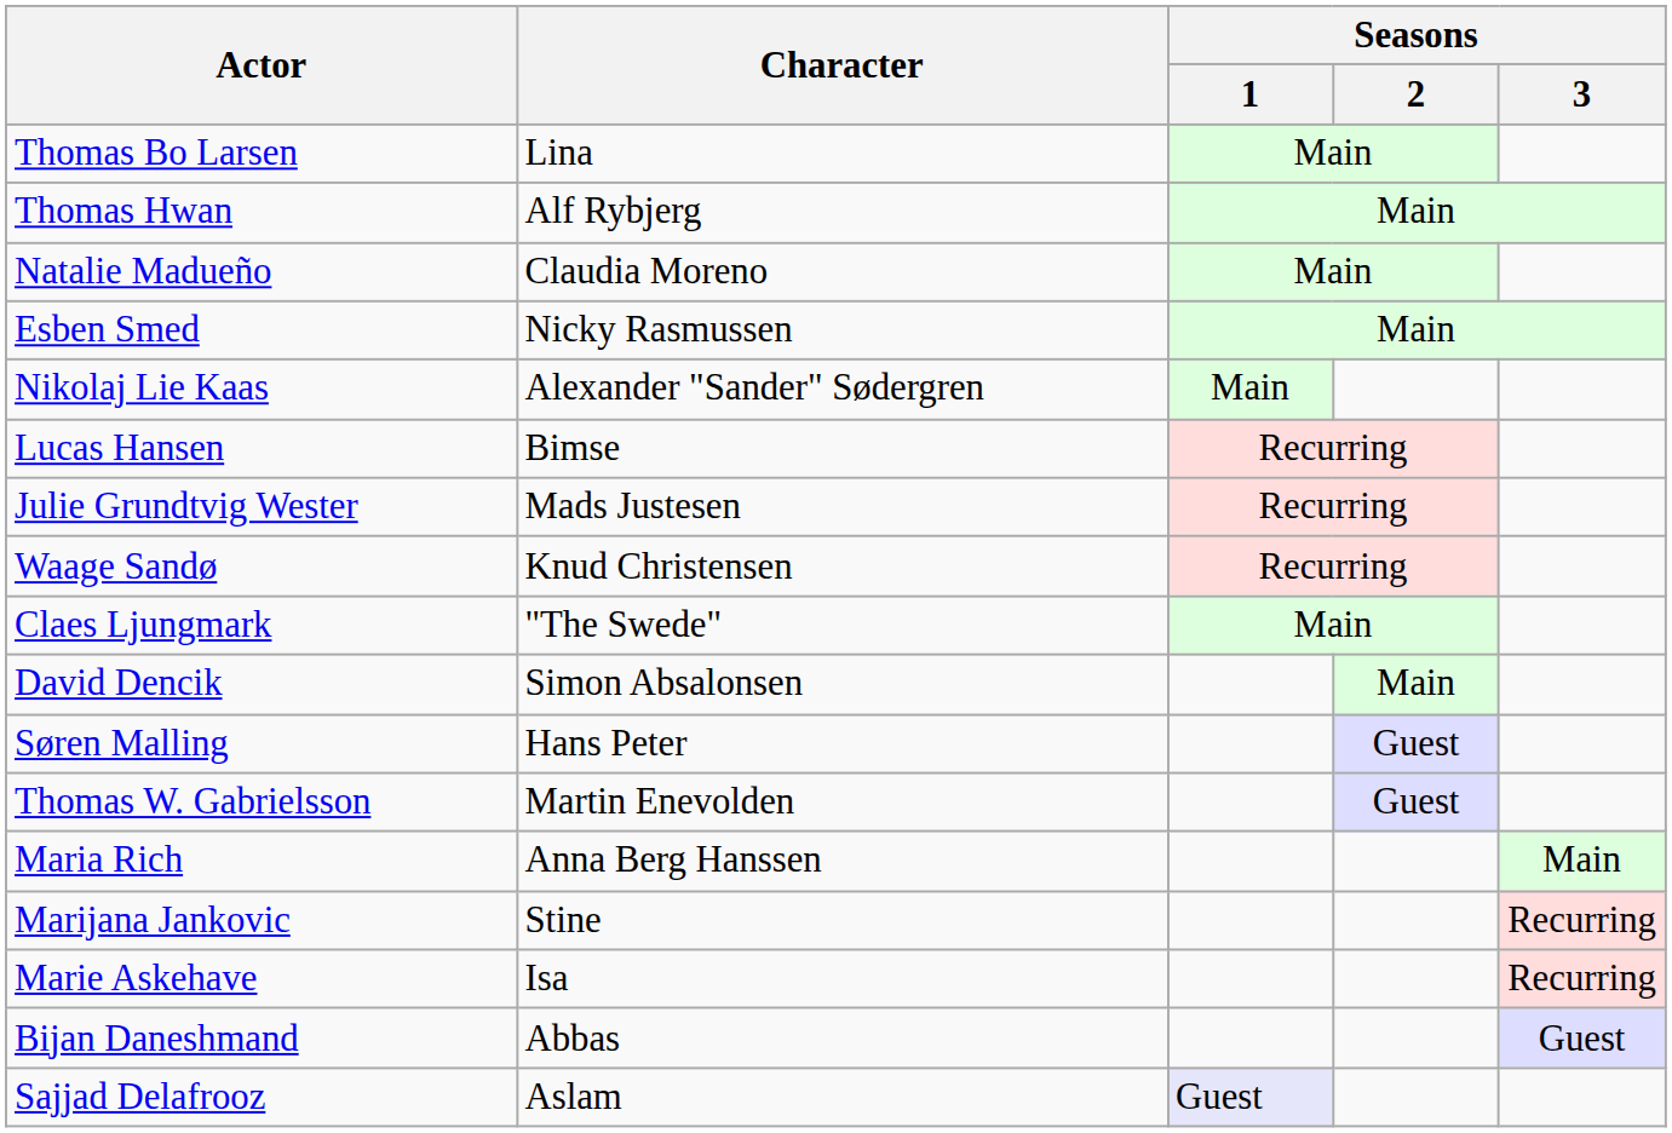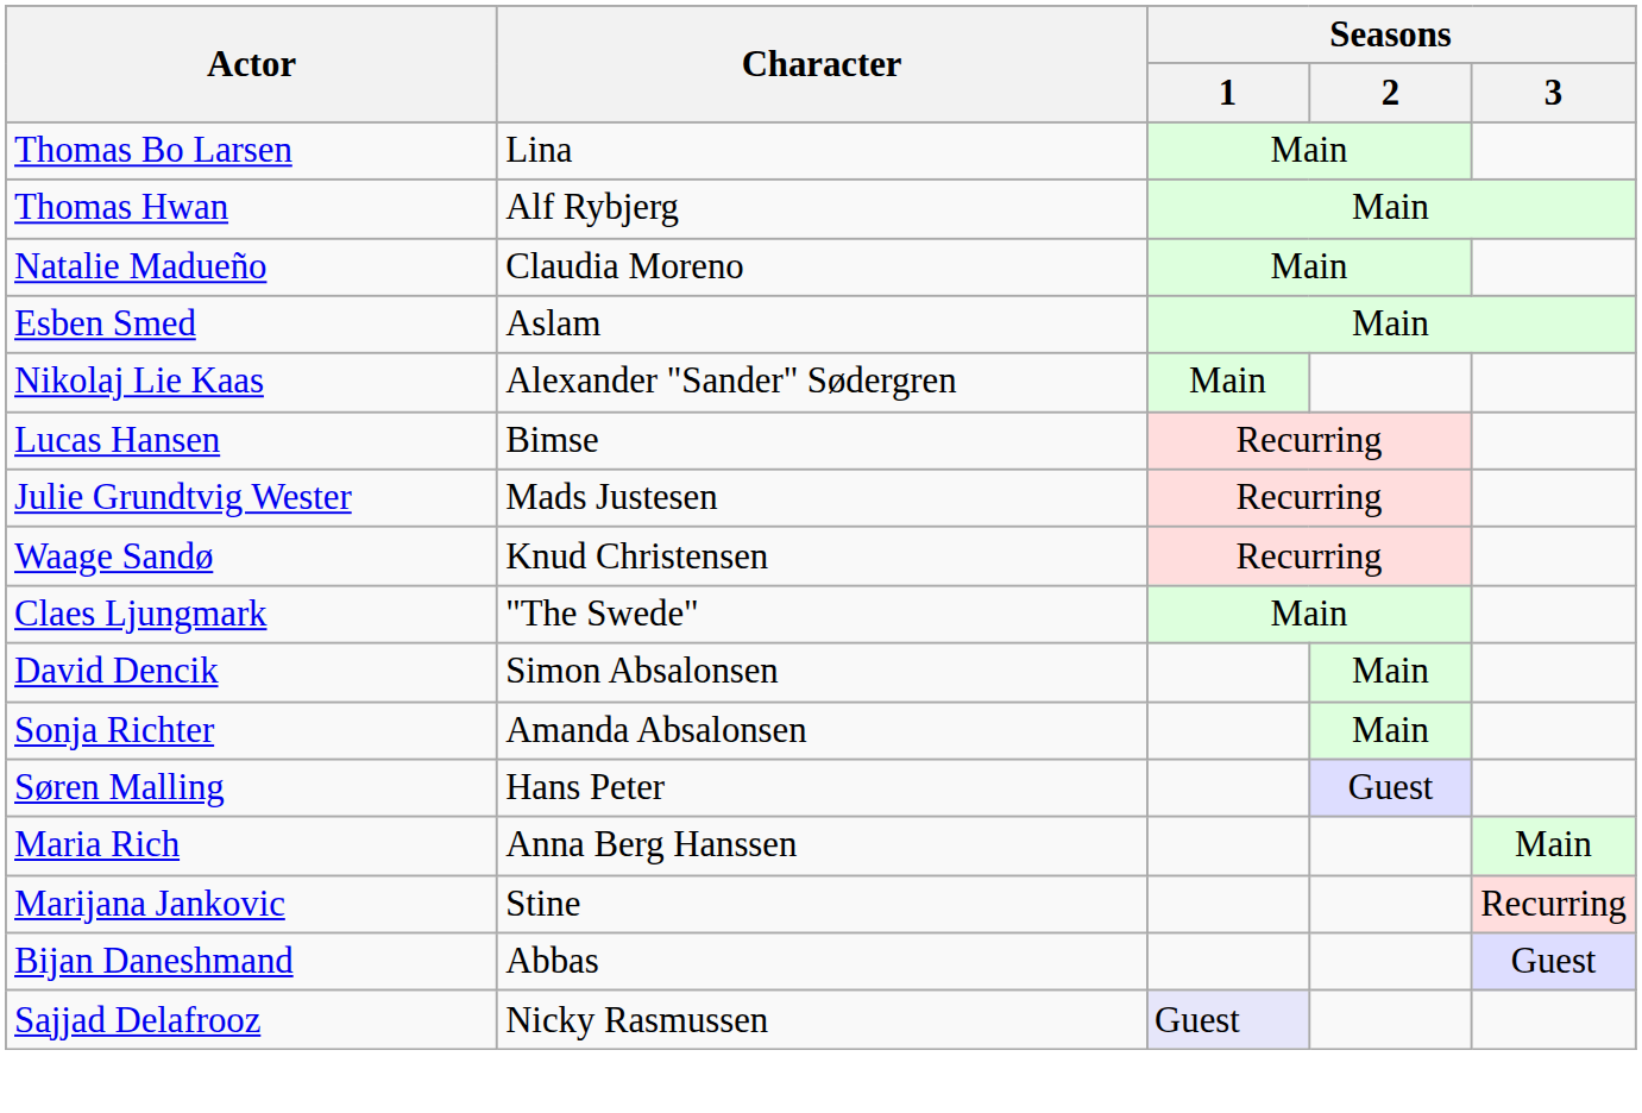 <table class="wikitable">
 <tr>
 <th rowspan="2">Actor</th>
 <th ! rowspan="2">Character</th>
 <th colspan="3" !>Seasons</th>
 </tr>
 <tr>
 <th style="width:10%;">1</th>
 <th style="width:10%;">2</th>
 <th style="width:10%;">3</th>
 </tr>
 <tr>
 <td><a href='#'>Thomas Bo Larsen</a></td>
 <td>Lina</td>
 <td colspan="2" style="background: #ddffdd" align="center">Main</td>
 <td></td>
 </tr>
 <tr>
 <td><a href='#'>Thomas Hwan</a></td>
 <td>Alf Rybjerg</td>
 <td colspan="3" style="background: #ddffdd" align="center">Main</td>
 </tr>
 <tr>
 <td><a href='#'>Natalie Madueño</a></td>
 <td>Claudia Moreno</td>
 <td colspan="2" style="background: #ddffdd" align="center">Main</td>
 <td></td>
 </tr>
 <tr>
 <td><a href='#'>Esben Smed</a></td>
-<td>Nicky Rasmussen</td>
+<td>Aslam</td>
 <td colspan="3" style="background: #ddffdd" align="center">Main</td>
 </tr>
 <tr>
 <td><a href='#'>Nikolaj Lie Kaas</a></td>
 <td>Alexander "Sander" Sødergren</td>
 <td colspan="1" style="background: #ddffdd" align="center">Main</td>
 <td></td>
 <td></td>
 </tr>
 <tr>
 <td><a href='#'>Lucas Hansen</a></td>
 <td>Bimse</td>
 <td style="background: #ffdddd" colspan="2" align="center">Recurring</td>
 <td></td>
 </tr>
 <tr>
 <td><a href='#'>Julie Grundtvig Wester</a></td>
 <td>Mads Justesen</td>
 <td style="background: #ffdddd" colspan="2" align="center">Recurring</td>
 <td></td>
 </tr>
 <tr>
 <td><a href='#'>Waage Sandø</a></td>
 <td>Knud Christensen</td>
 <td style="background: #ffdddd" colspan="2" align="center">Recurring</td>
 <td></td>
 </tr>
 <tr>
 <td><a href='#'>Claes Ljungmark</a></td>
 <td>"The Swede"</td>
 <td style="background: #ddffdd" colspan="2" align="center">Main</td>
 <td></td>
 </tr>
 <tr>
 <td><a href='#'>David Dencik</a></td>
 <td>Simon Absalonsen</td>
 <td></td>
 <td colspan="1" style="background: #ddffdd" align="center">Main</td>
 <td></td>
 </tr>
 <tr>
-<td><a href='#'>Søren Malling</a></td>
-<td>Hans Peter</td>
+<td><a href='#'>Sonja Richter</a></td>
+<td>Amanda Absalonsen</td>
 <td></td>
-<td colspan="1" style="background: #ddddff" align="center">Guest</td>
+<td colspan="1" style="background: #ddffdd" align="center">Main</td>
 <td></td>
 </tr>
 <tr>
-<td><a href='#'>Thomas W. Gabrielsson</a></td>
-<td>Martin Enevolden</td>
+<td><a href='#'>Søren Malling</a></td>
+<td>Hans Peter</td>
 <td></td>
 <td colspan="1" style="background: #ddddff" align="center">Guest</td>
 <td></td>
 </tr>
 <tr>
 <td><a href='#'>Maria Rich</a></td>
 <td>Anna Berg Hanssen</td>
 <td></td>
 <td></td>
 <td colspan="1" style="background: #ddffdd" align="center">Main</td>
 </tr>
 <tr>
 <td><a href='#'>Marijana Jankovic</a></td>
 <td>Stine</td>
 <td></td>
 <td></td>
 <td colspan="1" style="background: #ffdddd" align="center">Recurring</td>
 </tr>
 <tr>
-<td><a href='#'>Marie Askehave</a></td>
-<td>Isa</td>
-<td></td>
-<td></td>
-<td colspan="1" style="background: #ffdddd" align="center">Recurring</td>
-</tr>
-<tr>
 <td><a href='#'>Bijan Daneshmand</a></td>
 <td>Abbas</td>
 <td></td>
 <td></td>
 <td colspan="1" style="background: #ddddff" align="center">Guest</td>
 </tr>
 <tr>
 <td><a href='#'>Sajjad Delafrooz</a></td>
-<td>Aslam</td>
+<td>Nicky Rasmussen</td>
 <td style="background: lavender;">Guest</td>
 <td></td>
 <td></td>
 </tr>
 </table>
